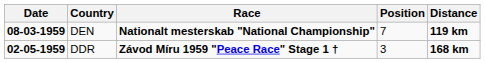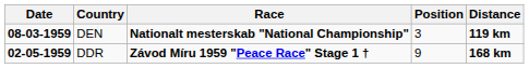 <table class="wikitable">
 <tr>
 <th>Date</th>
 <th>Country</th>
 <th>Race</th>
 <th>Position</th>
 <th>Distance</th>
 </tr>
 <tr>
 <td><strong>08-03-1959</strong></td>
 <td> DEN</td>
 <td><strong>Nationalt mesterskab "National Championship"</strong></td>
-<td>7</td>
+<td>3</td>
 <td><strong>119 km</strong></td>
 </tr>
 <tr>
 <td><strong>02-05-1959</strong></td>
 <td> DDR</td>
 <td><strong>Závod Míru 1959 "<a href='#'>Peace Race</a>" Stage 1 †</strong></td>
-<td>3</td>
+<td>9</td>
 <td><strong>168 km</strong></td>
 </tr>
 </table>
